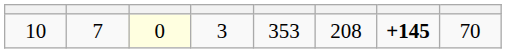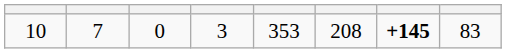 <table class="wikitable">
 <tr>
 <th width="40"></th>
 <th width="40"></th>
 <th width="40"></th>
 <th width="40"></th>
 <th width="40"></th>
 <th width="40"></th>
 <th width="40"></th>
 <th width="40"></th>
 </tr>
 <tr>
 <td align=center>10</td>
 <td align=center>7</td>
-<td align=center style="background: lightyellow;">0</td>
+<td align=center>0</td>
 <td align=center>3</td>
 <td align=center>353</td>
 <td align=center>208</td>
 <td align=center><strong>+145</strong></td>
-<td align=center>70</td>
+<td align=center>83</td>
 </tr>
 </table>
